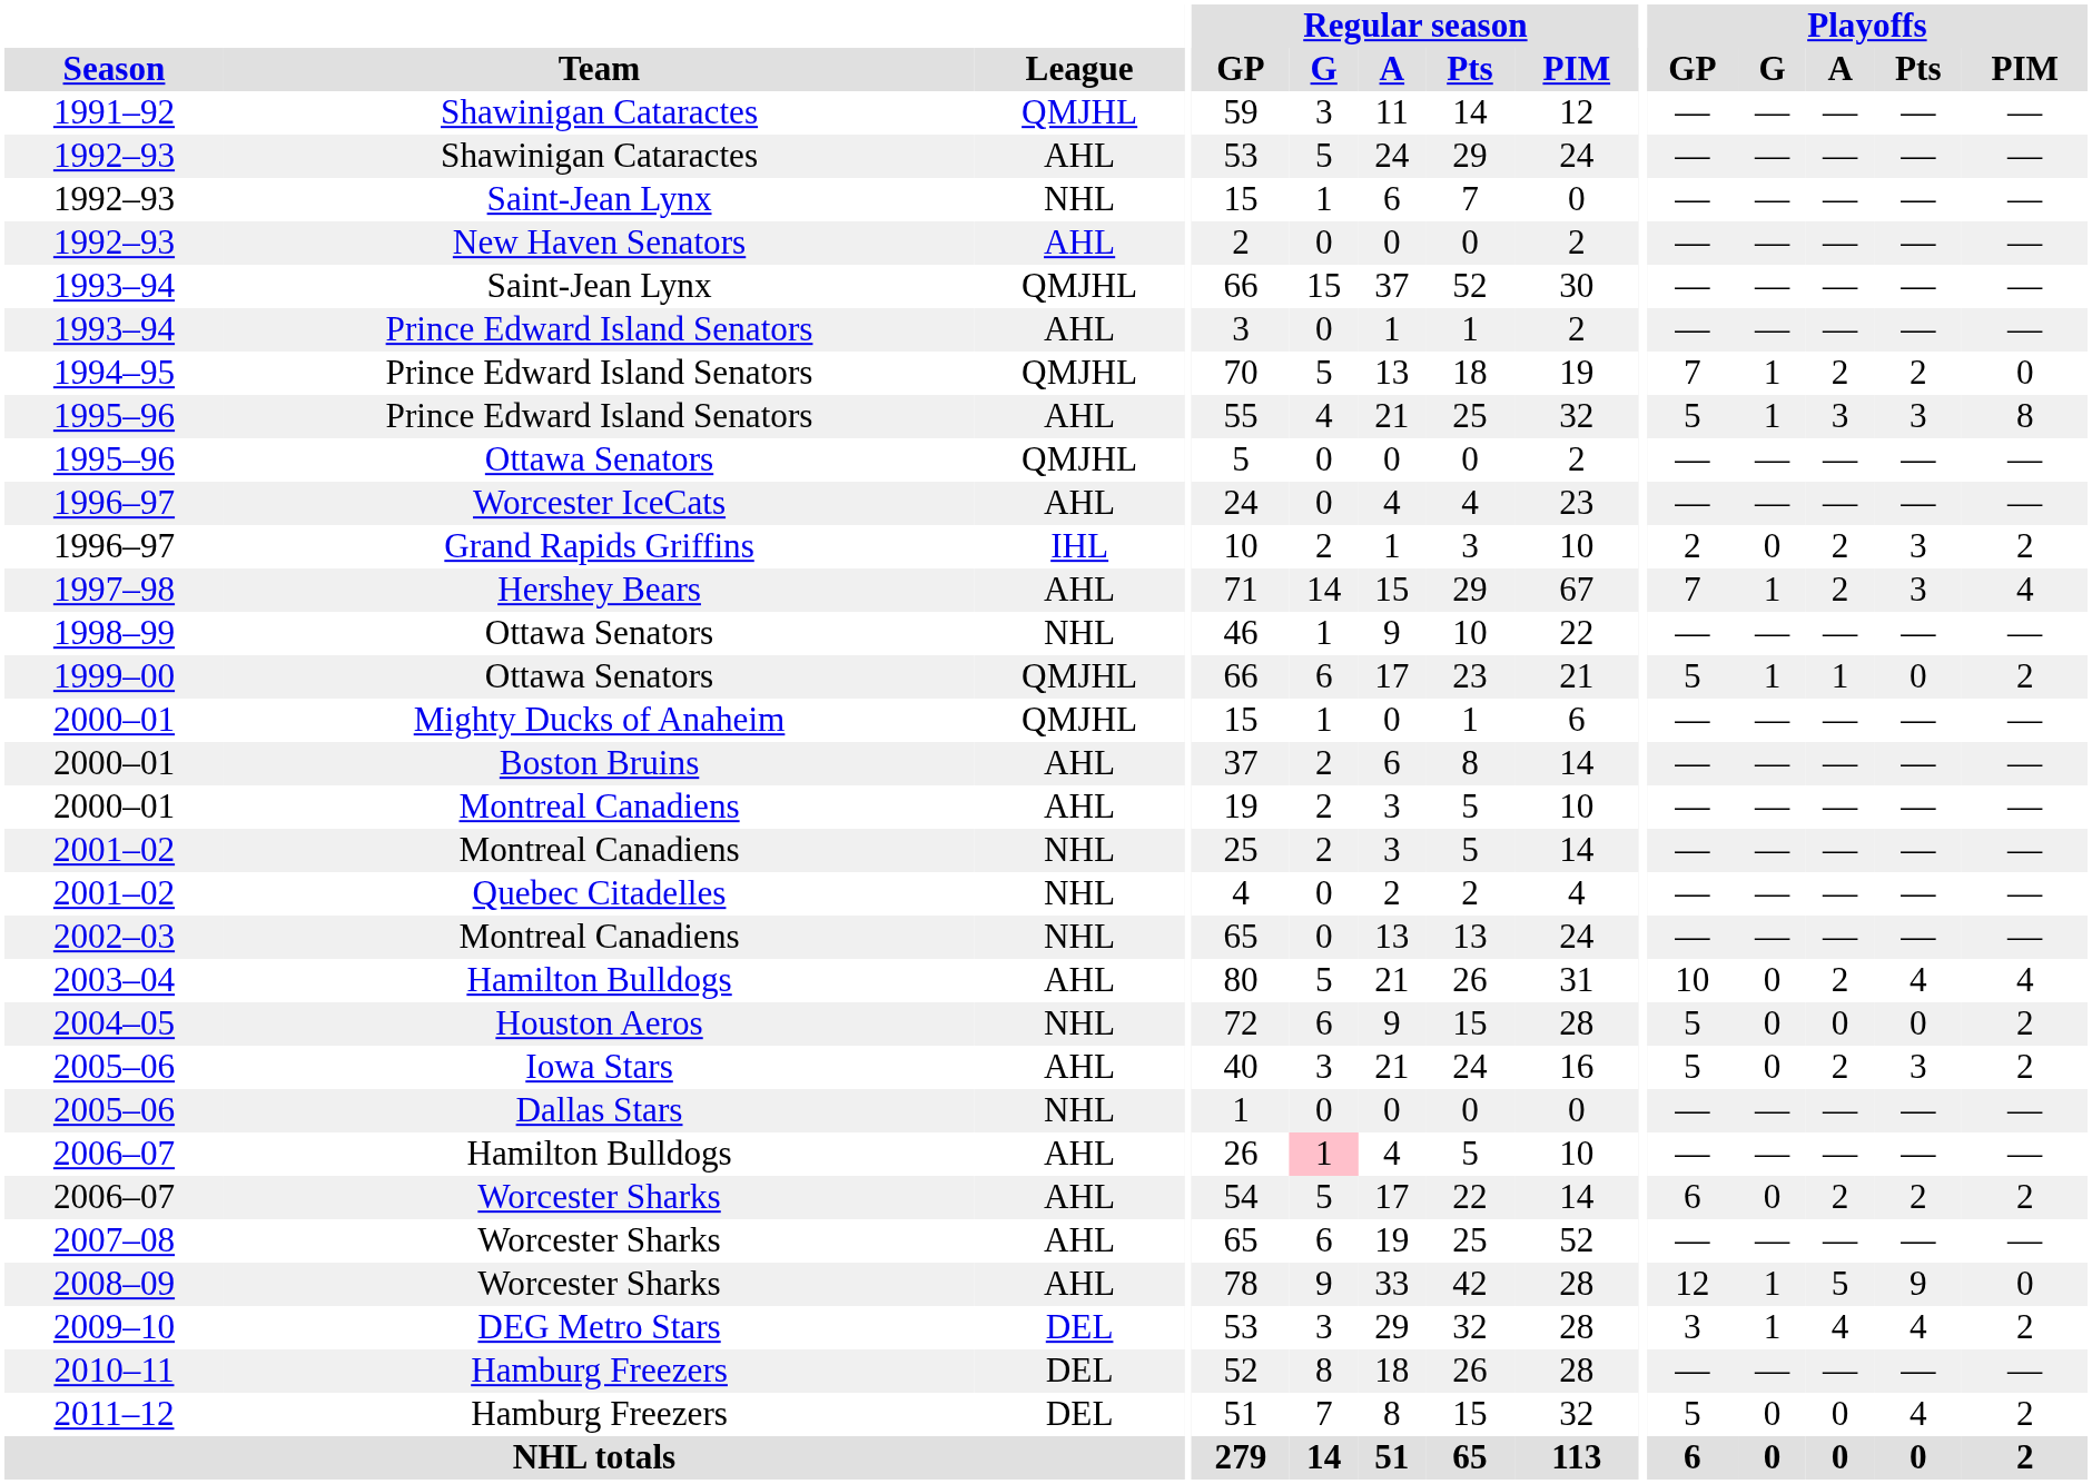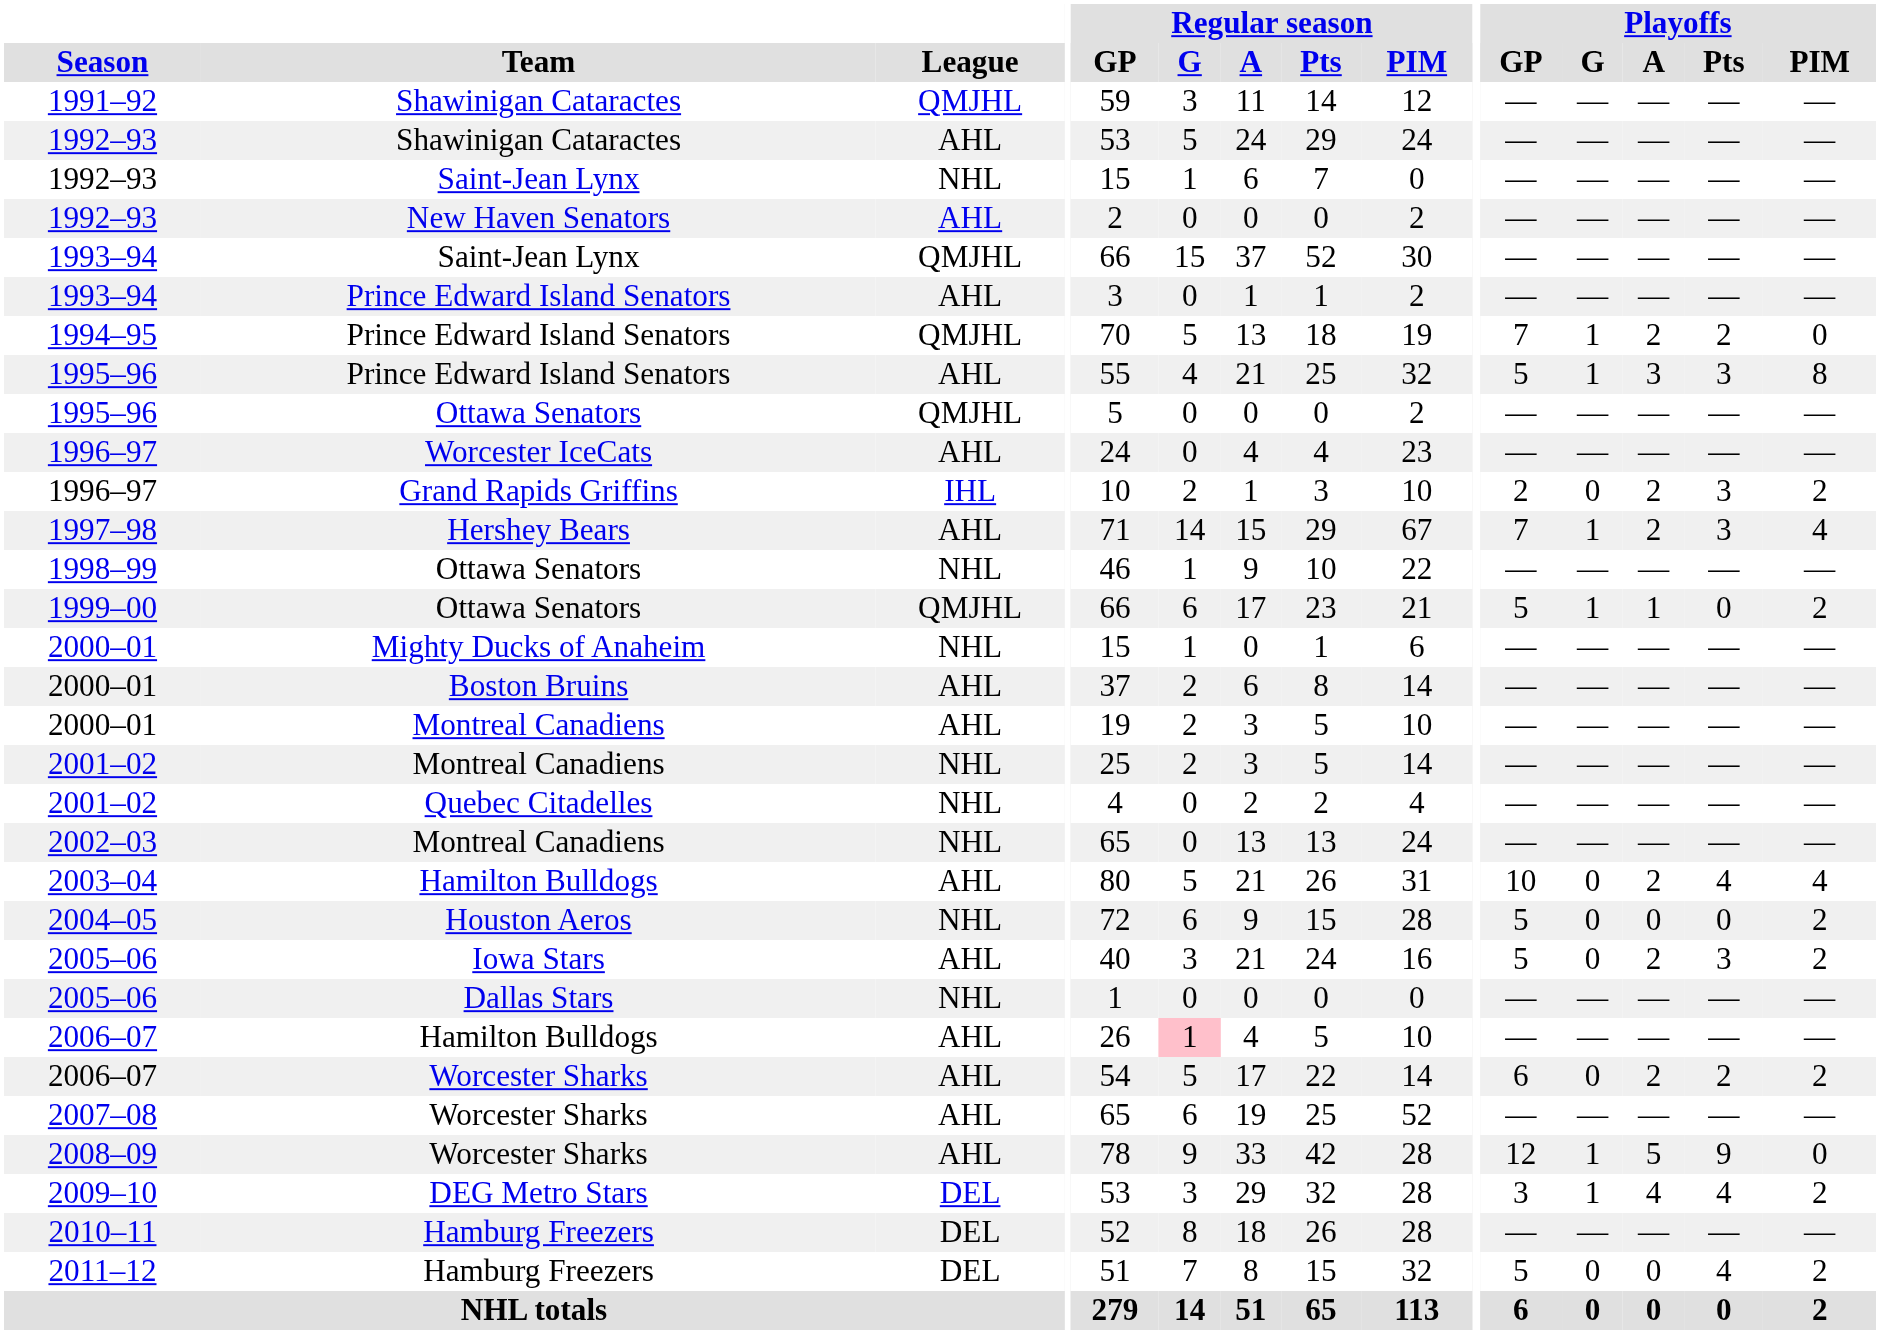 <table border="0" cellpadding="1" cellspacing="0" style="text-align:center; width:60em">
 <tr bgcolor="#e0e0e0">
 <th colspan="3" bgcolor="#ffffff"></th>
 <th rowspan="99" bgcolor="#ffffff"></th>
 <th colspan="5"><a href='#'>Regular season</a></th>
 <th rowspan="99" bgcolor="#ffffff"></th>
 <th colspan="5"><a href='#'>Playoffs</a></th>
 </tr>
 <tr bgcolor="#e0e0e0">
 <th><a href='#'>Season</a></th>
 <th>Team</th>
 <th>League</th>
 <th>GP</th>
 <th><a href='#'>G</a></th>
 <th><a href='#'>A</a></th>
 <th><a href='#'>Pts</a></th>
 <th><a href='#'>PIM</a></th>
 <th>GP</th>
 <th>G</th>
 <th>A</th>
 <th>Pts</th>
 <th>PIM</th>
 </tr>
 <tr ALIGN="center">
 <td><a href='#'>1991–92</a></td>
 <td><a href='#'>Shawinigan Cataractes</a></td>
 <td><a href='#'>QMJHL</a></td>
 <td>59</td>
 <td>3</td>
 <td>11</td>
 <td>14</td>
 <td>12</td>
 <td>—</td>
 <td>—</td>
 <td>—</td>
 <td>—</td>
 <td>—</td>
 </tr>
 <tr ALIGN="center" bgcolor="#f0f0f0">
 <td><a href='#'>1992–93</a></td>
 <td>Shawinigan Cataractes</td>
 <td>AHL</td>
 <td>53</td>
 <td>5</td>
 <td>24</td>
 <td>29</td>
 <td>24</td>
 <td>—</td>
 <td>—</td>
 <td>—</td>
 <td>—</td>
 <td>—</td>
 </tr>
 <tr ALIGN="center">
 <td>1992–93</td>
 <td><a href='#'>Saint-Jean Lynx</a></td>
 <td>NHL</td>
 <td>15</td>
 <td>1</td>
 <td>6</td>
 <td>7</td>
 <td>0</td>
 <td>—</td>
 <td>—</td>
 <td>—</td>
 <td>—</td>
 <td>—</td>
 </tr>
 <tr ALIGN="center" bgcolor="#f0f0f0">
 <td><a href='#'>1992–93</a></td>
 <td><a href='#'>New Haven Senators</a></td>
 <td><a href='#'>AHL</a></td>
 <td>2</td>
 <td>0</td>
 <td>0</td>
 <td>0</td>
 <td>2</td>
 <td>—</td>
 <td>—</td>
 <td>—</td>
 <td>—</td>
 <td>—</td>
 </tr>
 <tr ALIGN="center">
 <td><a href='#'>1993–94</a></td>
 <td>Saint-Jean Lynx</td>
 <td>QMJHL</td>
 <td>66</td>
 <td>15</td>
 <td>37</td>
 <td>52</td>
 <td>30</td>
 <td>—</td>
 <td>—</td>
 <td>—</td>
 <td>—</td>
 <td>—</td>
 </tr>
 <tr ALIGN="center" bgcolor="#f0f0f0">
 <td><a href='#'>1993–94</a></td>
 <td><a href='#'>Prince Edward Island Senators</a></td>
 <td>AHL</td>
 <td>3</td>
 <td>0</td>
 <td>1</td>
 <td>1</td>
 <td>2</td>
 <td>—</td>
 <td>—</td>
 <td>—</td>
 <td>—</td>
 <td>—</td>
 </tr>
 <tr ALIGN="center">
 <td><a href='#'>1994–95</a></td>
 <td>Prince Edward Island Senators</td>
 <td>QMJHL</td>
 <td>70</td>
 <td>5</td>
 <td>13</td>
 <td>18</td>
 <td>19</td>
 <td>7</td>
 <td>1</td>
 <td>2</td>
 <td>2</td>
 <td>0</td>
 </tr>
 <tr ALIGN="center" bgcolor="#f0f0f0">
 <td><a href='#'>1995–96</a></td>
 <td>Prince Edward Island Senators</td>
 <td>AHL</td>
 <td>55</td>
 <td>4</td>
 <td>21</td>
 <td>25</td>
 <td>32</td>
 <td>5</td>
 <td>1</td>
 <td>3</td>
 <td>3</td>
 <td>8</td>
 </tr>
 <tr ALIGN="center">
 <td><a href='#'>1995–96</a></td>
 <td><a href='#'>Ottawa Senators</a></td>
 <td>QMJHL</td>
 <td>5</td>
 <td>0</td>
 <td>0</td>
 <td>0</td>
 <td>2</td>
 <td>—</td>
 <td>—</td>
 <td>—</td>
 <td>—</td>
 <td>—</td>
 </tr>
 <tr ALIGN="center" bgcolor="#f0f0f0">
 <td><a href='#'>1996–97</a></td>
 <td><a href='#'>Worcester IceCats</a></td>
 <td>AHL</td>
 <td>24</td>
 <td>0</td>
 <td>4</td>
 <td>4</td>
 <td>23</td>
 <td>—</td>
 <td>—</td>
 <td>—</td>
 <td>—</td>
 <td>—</td>
 </tr>
 <tr ALIGN="center">
 <td>1996–97</td>
 <td><a href='#'>Grand Rapids Griffins</a></td>
 <td><a href='#'>IHL</a></td>
 <td>10</td>
 <td>2</td>
 <td>1</td>
 <td>3</td>
 <td>10</td>
 <td>2</td>
 <td>0</td>
 <td>2</td>
 <td>3</td>
 <td>2</td>
 </tr>
 <tr ALIGN="center" bgcolor="#f0f0f0">
 <td><a href='#'>1997–98</a></td>
 <td><a href='#'>Hershey Bears</a></td>
 <td>AHL</td>
 <td>71</td>
 <td>14</td>
 <td>15</td>
 <td>29</td>
 <td>67</td>
 <td>7</td>
 <td>1</td>
 <td>2</td>
 <td>3</td>
 <td>4</td>
 </tr>
 <tr ALIGN="center">
 <td><a href='#'>1998–99</a></td>
 <td>Ottawa Senators</td>
 <td>NHL</td>
 <td>46</td>
 <td>1</td>
 <td>9</td>
 <td>10</td>
 <td>22</td>
 <td>—</td>
 <td>—</td>
 <td>—</td>
 <td>—</td>
 <td>—</td>
 </tr>
 <tr ALIGN="center" bgcolor="#f0f0f0">
 <td><a href='#'>1999–00</a></td>
 <td>Ottawa Senators</td>
 <td>QMJHL</td>
 <td>66</td>
 <td>6</td>
 <td>17</td>
 <td>23</td>
 <td>21</td>
 <td>5</td>
 <td>1</td>
 <td>1</td>
 <td>0</td>
 <td>2</td>
 </tr>
 <tr ALIGN="center">
 <td><a href='#'>2000–01</a></td>
 <td><a href='#'>Mighty Ducks of Anaheim</a></td>
-<td>QMJHL</td>
+<td>NHL</td>
 <td>15</td>
 <td>1</td>
 <td>0</td>
 <td>1</td>
 <td>6</td>
 <td>—</td>
 <td>—</td>
 <td>—</td>
 <td>—</td>
 <td>—</td>
 </tr>
 <tr ALIGN="center" bgcolor="#f0f0f0">
 <td>2000–01</td>
 <td><a href='#'>Boston Bruins</a></td>
 <td>AHL</td>
 <td>37</td>
 <td>2</td>
 <td>6</td>
 <td>8</td>
 <td>14</td>
 <td>—</td>
 <td>—</td>
 <td>—</td>
 <td>—</td>
 <td>—</td>
 </tr>
 <tr ALIGN="center">
 <td>2000–01</td>
 <td><a href='#'>Montreal Canadiens</a></td>
 <td>AHL</td>
 <td>19</td>
 <td>2</td>
 <td>3</td>
 <td>5</td>
 <td>10</td>
 <td>—</td>
 <td>—</td>
 <td>—</td>
 <td>—</td>
 <td>—</td>
 </tr>
 <tr ALIGN="center" bgcolor="#f0f0f0">
 <td><a href='#'>2001–02</a></td>
 <td>Montreal Canadiens</td>
 <td>NHL</td>
 <td>25</td>
 <td>2</td>
 <td>3</td>
 <td>5</td>
 <td>14</td>
 <td>—</td>
 <td>—</td>
 <td>—</td>
 <td>—</td>
 <td>—</td>
 </tr>
 <tr ALIGN="center">
 <td><a href='#'>2001–02</a></td>
 <td><a href='#'>Quebec Citadelles</a></td>
 <td>NHL</td>
 <td>4</td>
 <td>0</td>
 <td>2</td>
 <td>2</td>
 <td>4</td>
 <td>—</td>
 <td>—</td>
 <td>—</td>
 <td>—</td>
 <td>—</td>
 </tr>
 <tr ALIGN="center" bgcolor="#f0f0f0">
 <td><a href='#'>2002–03</a></td>
 <td>Montreal Canadiens</td>
 <td>NHL</td>
 <td>65</td>
 <td>0</td>
 <td>13</td>
 <td>13</td>
 <td>24</td>
 <td>—</td>
 <td>—</td>
 <td>—</td>
 <td>—</td>
 <td>—</td>
 </tr>
 <tr ALIGN="center">
 <td><a href='#'>2003–04</a></td>
 <td><a href='#'>Hamilton Bulldogs</a></td>
 <td>AHL</td>
 <td>80</td>
 <td>5</td>
 <td>21</td>
 <td>26</td>
 <td>31</td>
 <td>10</td>
 <td>0</td>
 <td>2</td>
 <td>4</td>
 <td>4</td>
 </tr>
 <tr ALIGN="center" bgcolor="#f0f0f0">
 <td><a href='#'>2004–05</a></td>
 <td><a href='#'>Houston Aeros</a></td>
 <td>NHL</td>
 <td>72</td>
 <td>6</td>
 <td>9</td>
 <td>15</td>
 <td>28</td>
 <td>5</td>
 <td>0</td>
 <td>0</td>
 <td>0</td>
 <td>2</td>
 </tr>
 <tr ALIGN="center">
 <td><a href='#'>2005–06</a></td>
 <td><a href='#'>Iowa Stars</a></td>
 <td>AHL</td>
 <td>40</td>
 <td>3</td>
 <td>21</td>
 <td>24</td>
 <td>16</td>
 <td>5</td>
 <td>0</td>
 <td>2</td>
 <td>3</td>
 <td>2</td>
 </tr>
 <tr ALIGN="center" bgcolor="#f0f0f0">
 <td><a href='#'>2005–06</a></td>
 <td><a href='#'>Dallas Stars</a></td>
 <td>NHL</td>
 <td>1</td>
 <td>0</td>
 <td>0</td>
 <td>0</td>
 <td>0</td>
 <td>—</td>
 <td>—</td>
 <td>—</td>
 <td>—</td>
 <td>—</td>
 </tr>
 <tr ALIGN="center">
 <td><a href='#'>2006–07</a></td>
 <td>Hamilton Bulldogs</td>
 <td>AHL</td>
 <td>26</td>
 <td style="background: pink;">1</td>
 <td>4</td>
 <td>5</td>
 <td>10</td>
 <td>—</td>
 <td>—</td>
 <td>—</td>
 <td>—</td>
 <td>—</td>
 </tr>
 <tr ALIGN="center" bgcolor="#f0f0f0">
 <td>2006–07</td>
 <td><a href='#'>Worcester Sharks</a></td>
 <td>AHL</td>
 <td>54</td>
 <td>5</td>
 <td>17</td>
 <td>22</td>
 <td>14</td>
 <td>6</td>
 <td>0</td>
 <td>2</td>
 <td>2</td>
 <td>2</td>
 </tr>
 <tr ALIGN="center">
 <td><a href='#'>2007–08</a></td>
 <td>Worcester Sharks</td>
 <td>AHL</td>
 <td>65</td>
 <td>6</td>
 <td>19</td>
 <td>25</td>
 <td>52</td>
 <td>—</td>
 <td>—</td>
 <td>—</td>
 <td>—</td>
 <td>—</td>
 </tr>
 <tr ALIGN="center" bgcolor="#f0f0f0">
 <td><a href='#'>2008–09</a></td>
 <td>Worcester Sharks</td>
 <td>AHL</td>
 <td>78</td>
 <td>9</td>
 <td>33</td>
 <td>42</td>
 <td>28</td>
 <td>12</td>
 <td>1</td>
 <td>5</td>
 <td>9</td>
 <td>0</td>
 </tr>
 <tr ALIGN="center">
 <td><a href='#'>2009–10</a></td>
 <td><a href='#'>DEG Metro Stars</a></td>
 <td><a href='#'>DEL</a></td>
 <td>53</td>
 <td>3</td>
 <td>29</td>
 <td>32</td>
 <td>28</td>
 <td>3</td>
 <td>1</td>
 <td>4</td>
 <td>4</td>
 <td>2</td>
 </tr>
 <tr ALIGN="center" bgcolor="#f0f0f0">
 <td><a href='#'>2010–11</a></td>
 <td><a href='#'>Hamburg Freezers</a></td>
 <td>DEL</td>
 <td>52</td>
 <td>8</td>
 <td>18</td>
 <td>26</td>
 <td>28</td>
 <td>—</td>
 <td>—</td>
 <td>—</td>
 <td>—</td>
 <td>—</td>
 </tr>
 <tr ALIGN="center">
 <td><a href='#'>2011–12</a></td>
 <td>Hamburg Freezers</td>
 <td>DEL</td>
 <td>51</td>
 <td>7</td>
 <td>8</td>
 <td>15</td>
 <td>32</td>
 <td>5</td>
 <td>0</td>
 <td>0</td>
 <td>4</td>
 <td>2</td>
 </tr>
 <tr bgcolor="#e0e0e0">
 <th colspan="3">NHL totals</th>
 <th>279</th>
 <th>14</th>
 <th>51</th>
 <th>65</th>
 <th>113</th>
 <th>6</th>
 <th>0</th>
 <th>0</th>
 <th>0</th>
 <th>2</th>
 </tr>
 </table>
